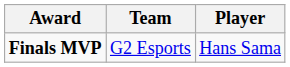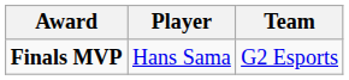 <table class="wikitable">
 <tr>
 <th>Award</th>
+<th>Player</th>
 <th>Team</th>
-<th>Player</th>
 </tr>
 <tr>
 <td style="text-align:center;"><strong>Finals MVP</strong></td>
+<td><a href='#'>Hans Sama</a></td>
 <td><a href='#'>G2 Esports</a></td>
-<td><a href='#'>Hans Sama</a></td>
 </tr>
 </table>
